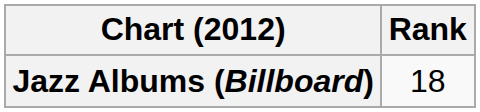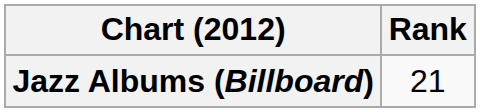 <table class="wikitable plainrowheaders">
 <tr>
 <th scope="col">Chart (2012)</th>
 <th scope="col">Rank</th>
 </tr>
 <tr>
 <th scope="row">Jazz Albums (<em>Billboard</em>)</th>
-<td align=center>18</td>
+<td align=center>21</td>
 </tr>
 </table>
